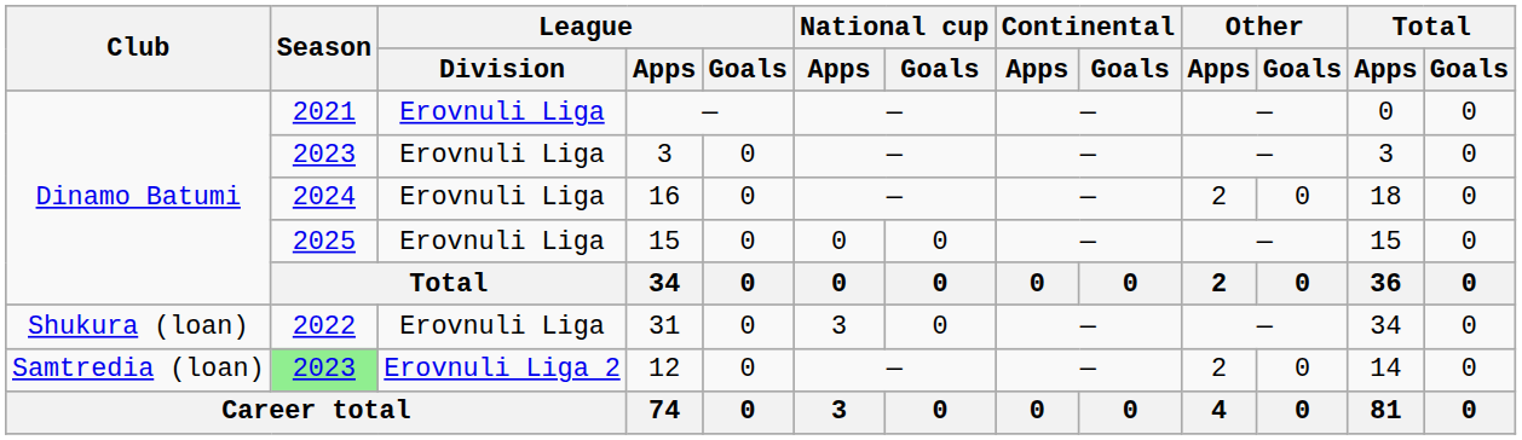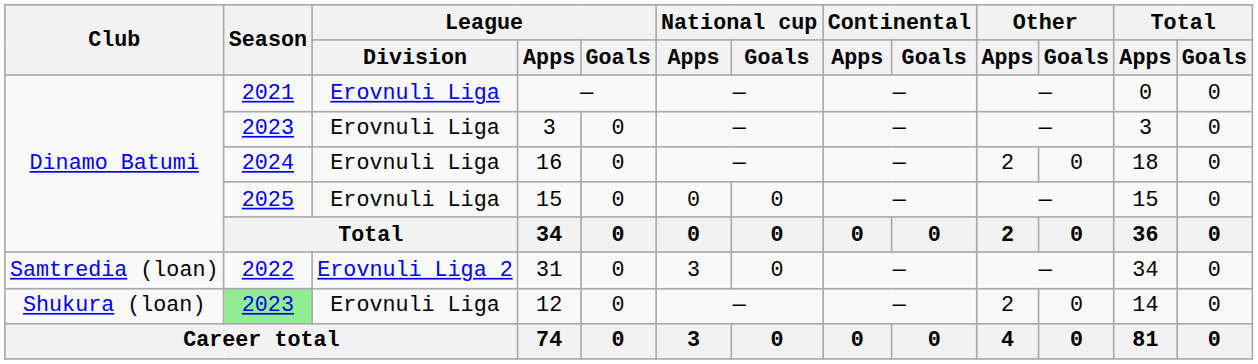 <table class="wikitable" style="text-align:center">
 <tr>
 <th rowspan="2">Club</th>
 <th rowspan="2">Season</th>
 <th colspan="3">League</th>
 <th colspan="2">National cup</th>
 <th colspan="2">Continental</th>
 <th colspan="2">Other</th>
 <th colspan="2">Total</th>
 </tr>
 <tr>
 <th>Division</th>
 <th>Apps</th>
 <th>Goals</th>
 <th>Apps</th>
 <th>Goals</th>
 <th>Apps</th>
 <th>Goals</th>
 <th>Apps</th>
 <th>Goals</th>
 <th>Apps</th>
 <th>Goals</th>
 </tr>
 <tr>
 <td rowspan="5"><a href='#'>Dinamo Batumi</a></td>
 <td><a href='#'>2021</a></td>
 <td><a href='#'>Erovnuli Liga</a></td>
 <td colspan="2">—</td>
 <td colspan="2">—</td>
 <td colspan="2">—</td>
 <td colspan="2">—</td>
 <td>0</td>
 <td>0</td>
 </tr>
 <tr>
 <td><a href='#'>2023</a></td>
 <td>Erovnuli Liga</td>
 <td>3</td>
 <td>0</td>
 <td colspan="2">—</td>
 <td colspan="2">—</td>
 <td colspan="2">—</td>
 <td>3</td>
 <td>0</td>
 </tr>
 <tr>
 <td><a href='#'>2024</a></td>
 <td>Erovnuli Liga</td>
 <td>16</td>
 <td>0</td>
 <td colspan="2">—</td>
 <td colspan="2">—</td>
 <td>2</td>
 <td>0</td>
 <td>18</td>
 <td>0</td>
 </tr>
 <tr>
 <td><a href='#'>2025</a></td>
 <td>Erovnuli Liga</td>
 <td>15</td>
 <td>0</td>
 <td>0</td>
 <td>0</td>
 <td colspan="2">—</td>
 <td colspan="2">—</td>
 <td>15</td>
 <td>0</td>
 </tr>
 <tr>
 <th colspan="2">Total</th>
 <th>34</th>
 <th>0</th>
 <th>0</th>
 <th>0</th>
 <th>0</th>
 <th>0</th>
 <th>2</th>
 <th>0</th>
 <th>36</th>
 <th>0</th>
 </tr>
 <tr>
-<td><a href='#'>Shukura</a> (loan)</td>
+<td><a href='#'>Samtredia</a> (loan)</td>
 <td><a href='#'>2022</a></td>
-<td>Erovnuli Liga</td>
+<td><a href='#'>Erovnuli Liga 2</a></td>
 <td>31</td>
 <td>0</td>
 <td>3</td>
 <td>0</td>
 <td colspan="2">—</td>
 <td colspan="2">—</td>
 <td>34</td>
 <td>0</td>
 </tr>
 <tr>
-<td><a href='#'>Samtredia</a> (loan)</td>
+<td><a href='#'>Shukura</a> (loan)</td>
 <td style="background: lightgreen;"><a href='#'>2023</a></td>
-<td><a href='#'>Erovnuli Liga 2</a></td>
+<td>Erovnuli Liga</td>
 <td>12</td>
 <td>0</td>
 <td colspan="2">—</td>
 <td colspan="2">—</td>
 <td>2</td>
 <td>0</td>
 <td>14</td>
 <td>0</td>
 </tr>
 <tr>
 <th colspan="3">Career total</th>
 <th>74</th>
 <th>0</th>
 <th>3</th>
 <th>0</th>
 <th>0</th>
 <th>0</th>
 <th>4</th>
 <th>0</th>
 <th>81</th>
 <th>0</th>
 </tr>
 </table>
